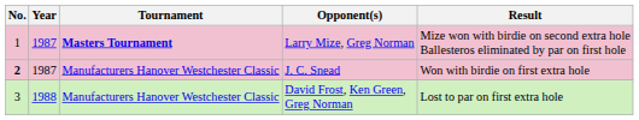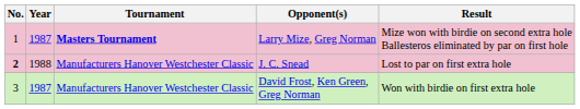 <table class="wikitable" style="font-size:95%;">
 <tr>
 <th>No.</th>
 <th>Year</th>
 <th>Tournament</th>
 <th>Opponent(s)</th>
 <th>Result</th>
 </tr>
 <tr style="background:#F2C1D1;">
 <td align=center>1</td>
 <td><a href='#'>1987</a></td>
 <td><strong><a href='#'>Masters Tournament</a></strong></td>
 <td> <a href='#'>Larry Mize</a>,  <a href='#'>Greg Norman</a></td>
 <td>Mize won with birdie on second extra hole<br>Ballesteros eliminated by par on first hole</td>
 </tr>
 <tr style="background:#F2C1D1;">
 <td align=center><strong>2</strong></td>
-<td>1987</td>
+<td>1988</td>
 <td><a href='#'>Manufacturers Hanover Westchester Classic</a></td>
 <td> <a href='#'>J. C. Snead</a></td>
-<td>Won with birdie on first extra hole</td>
+<td>Lost to par on first extra hole</td>
 </tr>
 <tr style="background:#D0F0C0;">
 <td align=center>3</td>
-<td><a href='#'>1988</a></td>
+<td><a href='#'>1987</a></td>
 <td><a href='#'>Manufacturers Hanover Westchester Classic</a></td>
 <td> <a href='#'>David Frost</a>,  <a href='#'>Ken Green</a>,<br> <a href='#'>Greg Norman</a></td>
-<td>Lost to par on first extra hole</td>
+<td>Won with birdie on first extra hole</td>
 </tr>
 </table>
